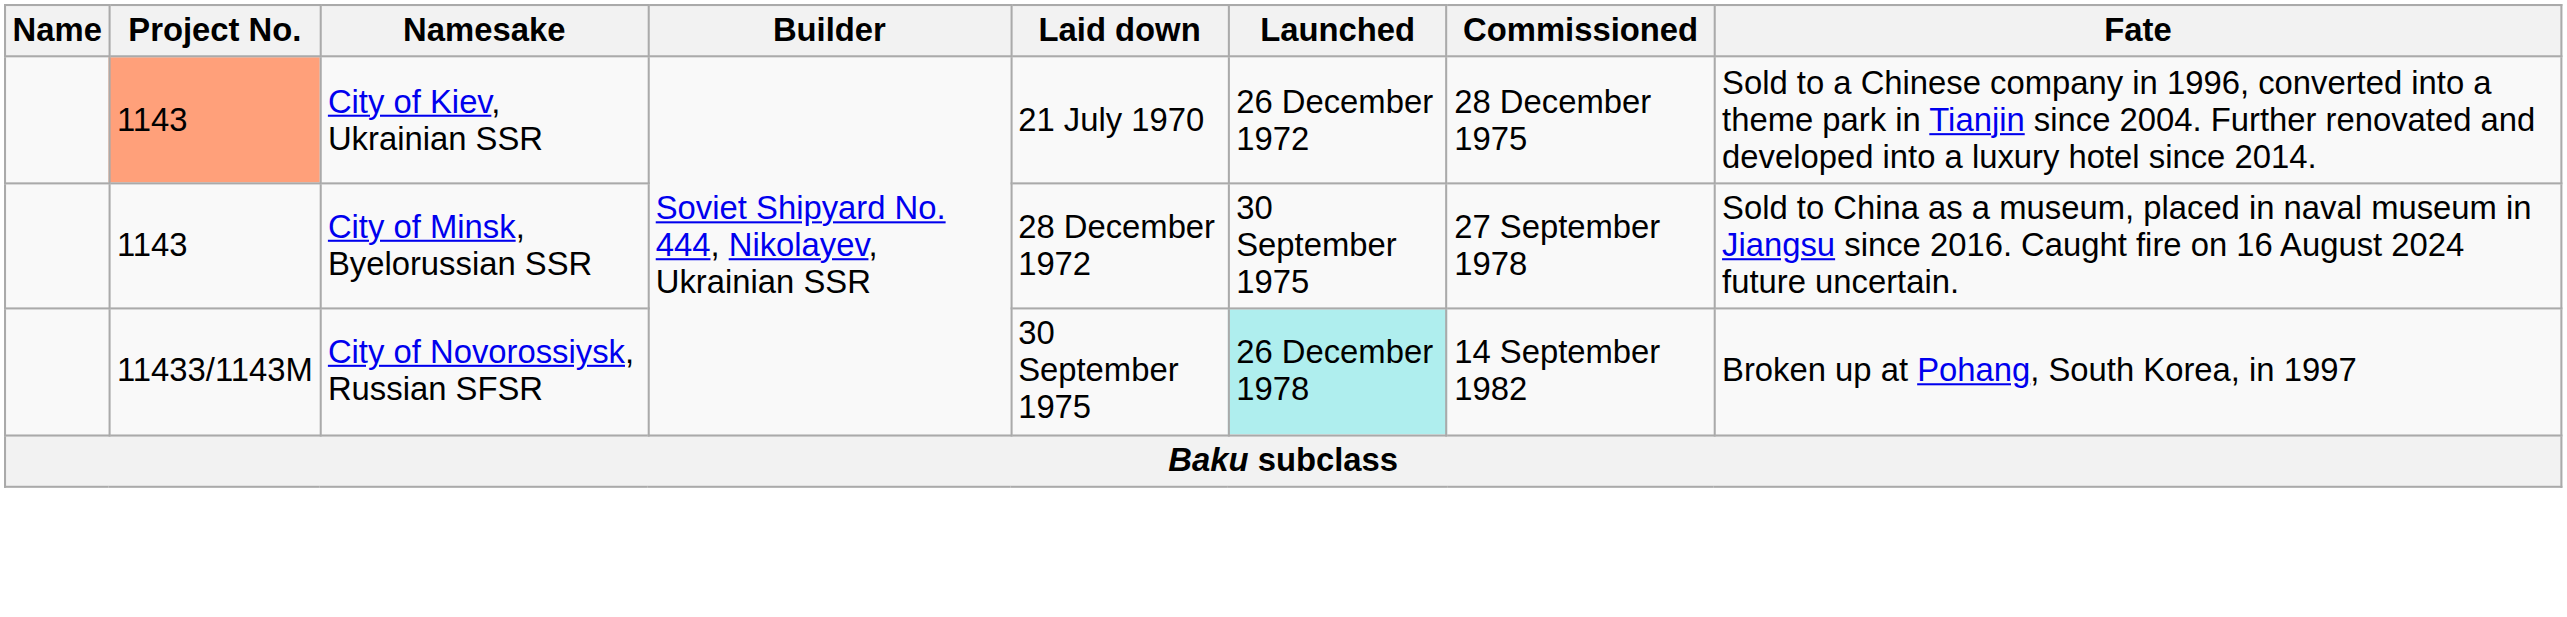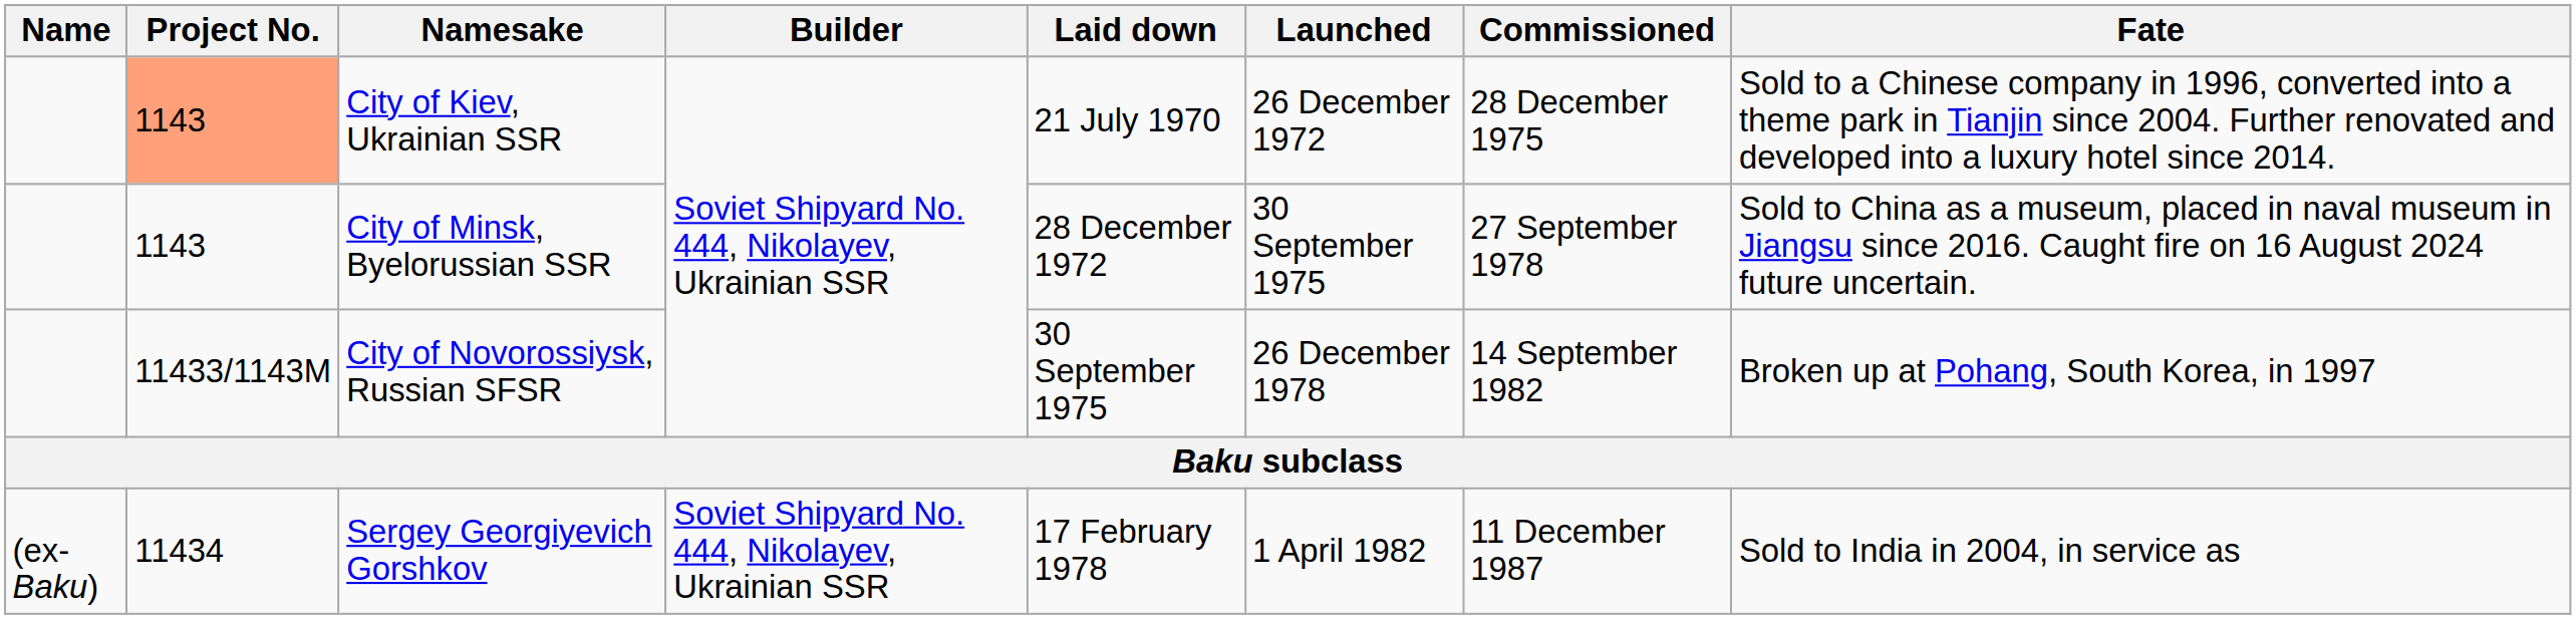 <table class="wikitable">
 <tr>
 <th>Name</th>
 <th>Project No.</th>
 <th>Namesake</th>
 <th>Builder</th>
 <th>Laid down</th>
 <th>Launched</th>
 <th>Commissioned</th>
 <th>Fate</th>
 </tr>
 <tr>
 <td></td>
 <td style="background: lightsalmon;">1143</td>
 <td><a href='#'>City of Kiev</a>, Ukrainian SSR</td>
 <td rowspan=3><a href='#'>Soviet Shipyard No. 444</a>, <a href='#'>Nikolayev</a>, Ukrainian SSR</td>
 <td>21 July 1970</td>
 <td>26 December 1972</td>
 <td>28 December 1975</td>
 <td>Sold to a Chinese company in 1996, converted into a theme park in <a href='#'>Tianjin</a> since 2004. Further renovated and developed into a luxury hotel since 2014.</td>
 </tr>
 <tr>
 <td></td>
 <td>1143</td>
 <td><a href='#'>City of Minsk</a>, Byelorussian SSR</td>
 <td>28 December 1972</td>
 <td>30 September 1975</td>
 <td>27 September 1978</td>
 <td>Sold to China as a museum, placed in naval museum in <a href='#'>Jiangsu</a> since 2016. Caught fire on 16 August 2024 future uncertain.</td>
 </tr>
 <tr>
 <td></td>
 <td>11433/1143M</td>
 <td><a href='#'>City of Novorossiysk</a>, Russian SFSR</td>
 <td>30 September 1975</td>
-<td style="background: paleturquoise;">26 December 1978</td>
+<td>26 December 1978</td>
 <td>14 September 1982</td>
 <td>Broken up at <a href='#'>Pohang</a>, South Korea, in 1997</td>
 </tr>
 <tr>
 <th colspan=8><em>Baku</em> subclass</th>
 </tr>
+<tr>
+<td><br>(ex-<em>Baku</em>)</td>
+<td>11434</td>
+<td><a href='#'>Sergey Georgiyevich Gorshkov</a></td>
+<td><a href='#'>Soviet Shipyard No. 444</a>, <a href='#'>Nikolayev</a>, Ukrainian SSR</td>
+<td>17 February 1978</td>
+<td>1 April 1982</td>
+<td>11 December 1987</td>
+<td>Sold to India in 2004, in service as </td>
+</tr>
 </table>
